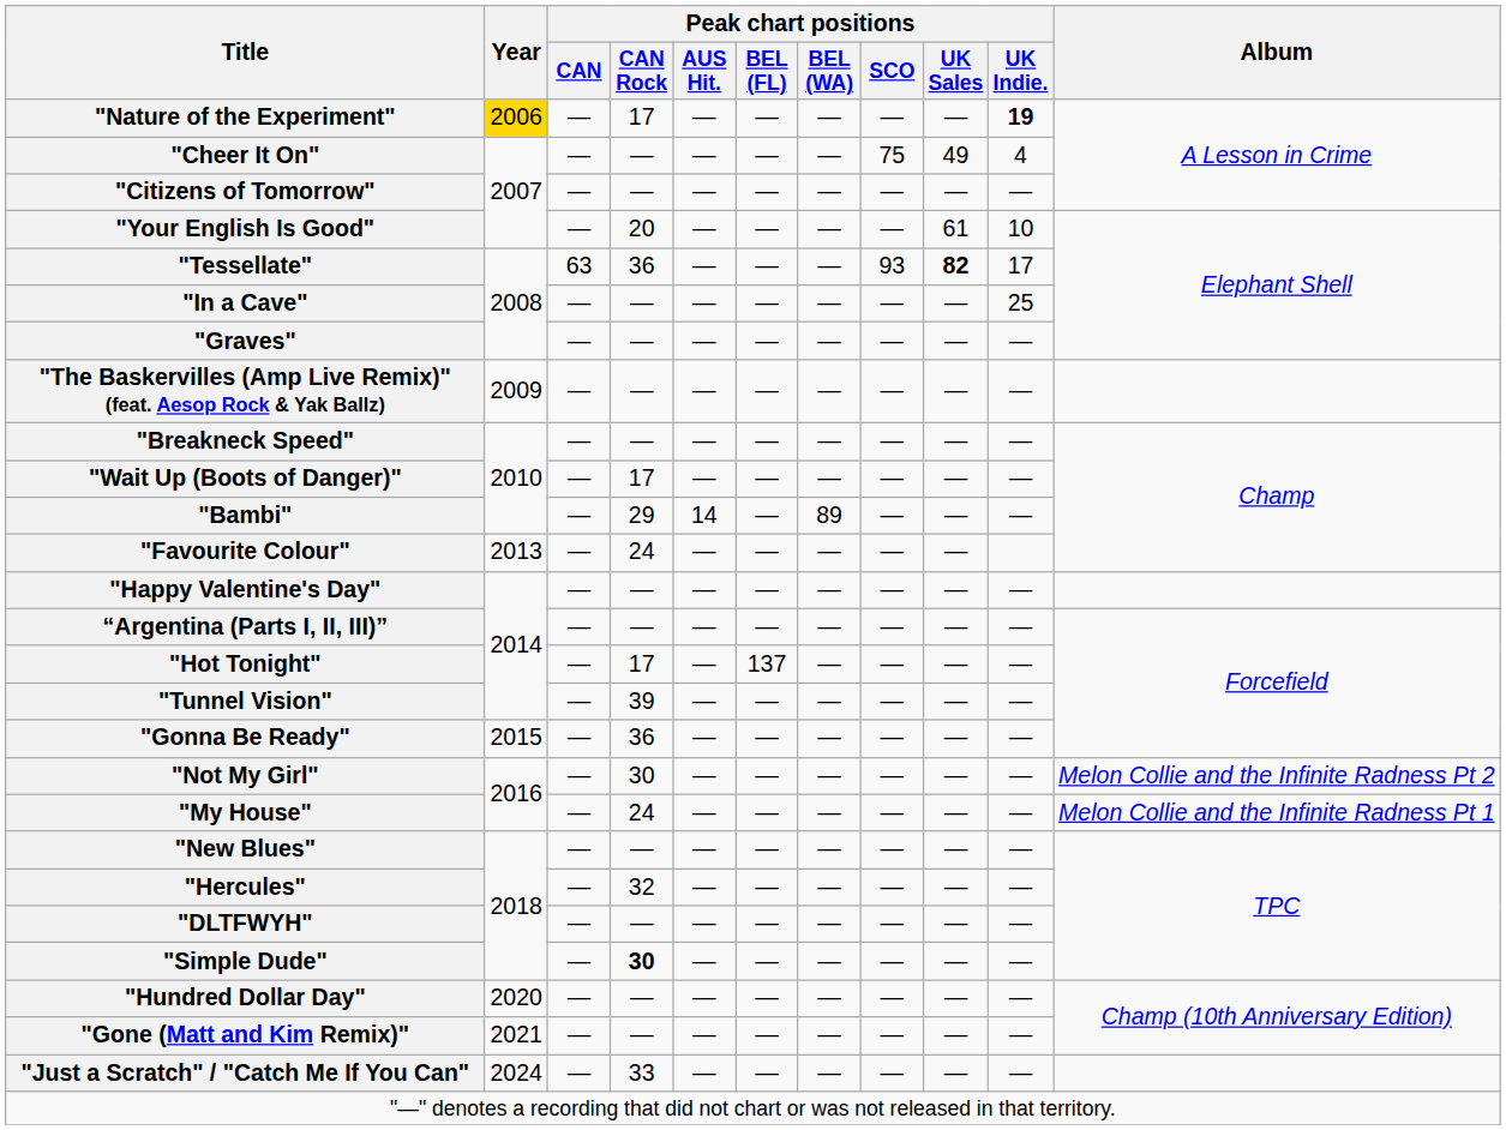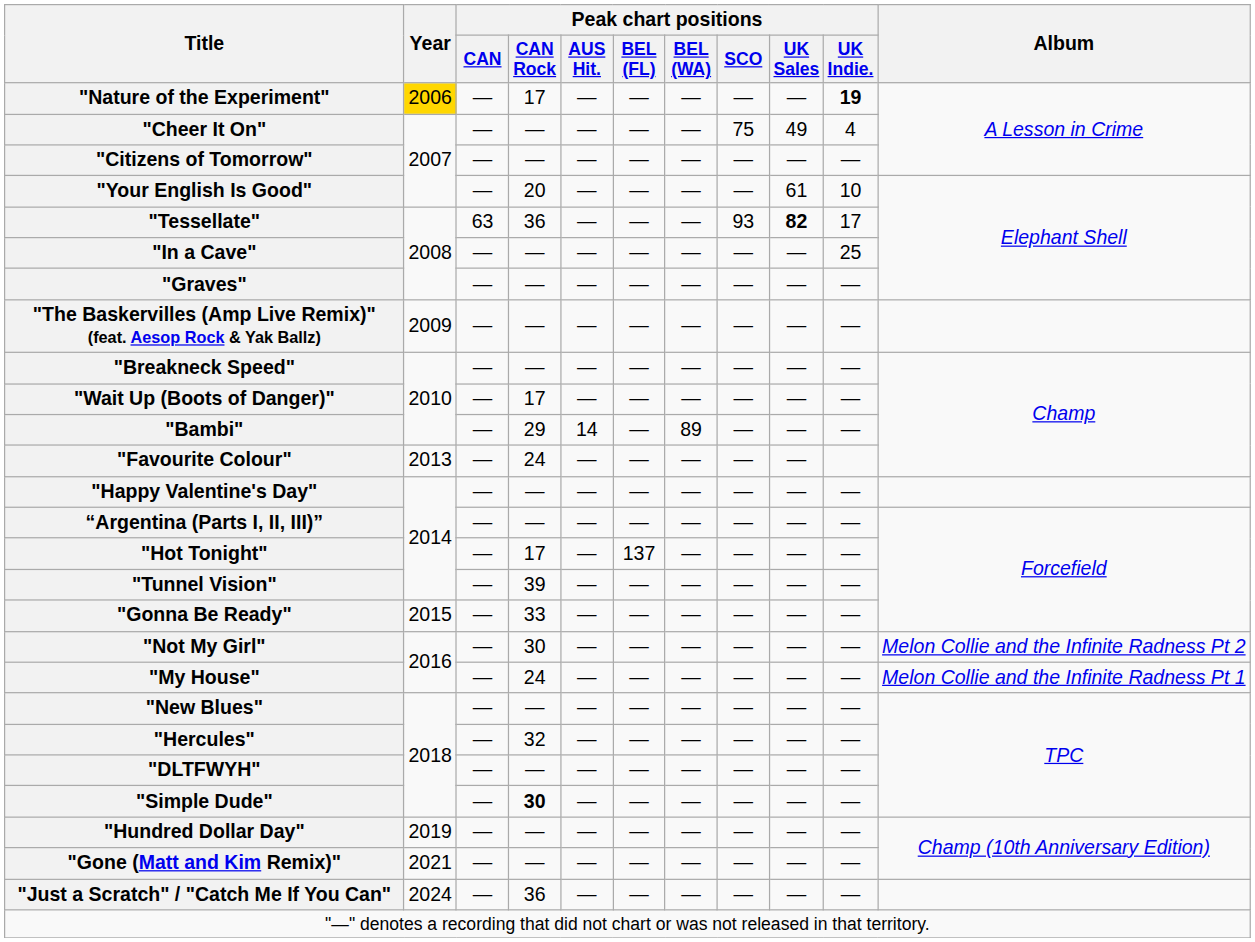 <table class="wikitable plainrowheaders" style="text-align:center;" border="1">
 <tr>
 <th rowspan="2" scope="col" style="width:20em;">Title</th>
 <th rowspan="2" scope="col">Year</th>
 <th colspan="8" scope="col">Peak chart positions</th>
 <th rowspan="2" scope="col">Album</th>
 </tr>
 <tr>
 <th scope="col" style="width:2.5em;font-size:90%;"><a href='#'>CAN</a><br></th>
 <th scope="col" style="width:2.5em;font-size:90%;"><a href='#'>CAN<br>Rock</a><br></th>
 <th scope="col" style="width:2.5em;font-size:90%;"><a href='#'>AUS<br>Hit.</a><br></th>
 <th scope="col" style="width:2.5em;font-size:90%;"><a href='#'>BEL<br>(FL)</a><br></th>
 <th scope="col" style="width:2.5em;font-size:90%;"><a href='#'>BEL<br>(WA)</a><br></th>
 <th scope="col" style="width:2.5em;font-size:90%;"><a href='#'>SCO</a><br></th>
 <th scope="col" style="width:2.5em;font-size:90%;"><a href='#'>UK<br>Sales</a><br></th>
 <th scope="col" style="width:2.5em;font-size:90%;"><a href='#'>UK<br>Indie.</a><br></th>
 </tr>
 <tr>
 <th scope="row">"Nature of the Experiment"</th>
 <td style="background: gold;">2006</td>
 <td>—</td>
 <td>17</td>
 <td>—</td>
 <td>—</td>
 <td>—</td>
 <td>—</td>
 <td>—</td>
 <td><strong>19</strong></td>
 <td rowspan="3"><em><a href='#'>A Lesson in Crime</a></em></td>
 </tr>
 <tr>
 <th scope="row">"Cheer It On"</th>
 <td rowspan="3">2007</td>
 <td>—</td>
 <td>—</td>
 <td>—</td>
 <td>—</td>
 <td>—</td>
 <td>75</td>
 <td>49</td>
 <td>4</td>
 </tr>
 <tr>
 <th scope="row">"Citizens of Tomorrow"</th>
 <td>—</td>
 <td>—</td>
 <td>—</td>
 <td>—</td>
 <td>—</td>
 <td>—</td>
 <td>—</td>
 <td>—</td>
 </tr>
 <tr>
 <th scope="row">"Your English Is Good"</th>
 <td>—</td>
 <td>20</td>
 <td>—</td>
 <td>—</td>
 <td>—</td>
 <td>—</td>
 <td>61</td>
 <td>10</td>
 <td rowspan="4"><em><a href='#'>Elephant Shell</a></em></td>
 </tr>
 <tr>
 <th scope="row">"Tessellate"</th>
 <td rowspan="3">2008</td>
 <td>63</td>
 <td>36</td>
 <td>—</td>
 <td>—</td>
 <td>—</td>
 <td>93</td>
 <td><strong>82</strong></td>
 <td>17</td>
 </tr>
 <tr>
 <th scope="row">"In a Cave"</th>
 <td>—</td>
 <td>—</td>
 <td>—</td>
 <td>—</td>
 <td>—</td>
 <td>—</td>
 <td>—</td>
 <td>25</td>
 </tr>
 <tr>
 <th scope="row">"Graves"</th>
 <td>—</td>
 <td>—</td>
 <td>—</td>
 <td>—</td>
 <td>—</td>
 <td>—</td>
 <td>—</td>
 <td>—</td>
 </tr>
 <tr>
 <th scope="row">"The Baskervilles (Amp Live Remix)"<br><small>(feat. <a href='#'>Aesop Rock</a> & Yak Ballz)</small></th>
 <td>2009</td>
 <td>—</td>
 <td>—</td>
 <td>—</td>
 <td>—</td>
 <td>—</td>
 <td>—</td>
 <td>—</td>
 <td>—</td>
 <td></td>
 </tr>
 <tr>
 <th scope="row">"Breakneck Speed"</th>
 <td rowspan="3">2010</td>
 <td>—</td>
 <td>—</td>
 <td>—</td>
 <td>—</td>
 <td>—</td>
 <td>—</td>
 <td>—</td>
 <td>—</td>
 <td rowspan="4"><em><a href='#'>Champ</a></em></td>
 </tr>
 <tr>
 <th scope="row">"Wait Up (Boots of Danger)"</th>
 <td>—</td>
 <td>17</td>
 <td>—</td>
 <td>—</td>
 <td>—</td>
 <td>—</td>
 <td>—</td>
 <td>—</td>
 </tr>
 <tr>
 <th scope="row">"Bambi"</th>
 <td>—</td>
 <td>29</td>
 <td>14</td>
 <td>—</td>
 <td>89</td>
 <td>—</td>
 <td>—</td>
 <td>—</td>
 </tr>
 <tr>
 <th scope="row">"Favourite Colour"</th>
 <td>2013</td>
 <td>—</td>
 <td>24</td>
 <td>—</td>
 <td>—</td>
 <td>—</td>
 <td>—</td>
 <td>—</td>
 </tr>
 <tr>
 <th scope="row">"Happy Valentine's Day"</th>
 <td rowspan="4">2014</td>
 <td>—</td>
 <td>—</td>
 <td>—</td>
 <td>—</td>
 <td>—</td>
 <td>—</td>
 <td>—</td>
 <td>—</td>
 <td></td>
 </tr>
 <tr>
 <th scope="row">“Argentina (Parts I, II, III)”</th>
 <td>—</td>
 <td>—</td>
 <td>—</td>
 <td>—</td>
 <td>—</td>
 <td>—</td>
 <td>—</td>
 <td>—</td>
 <td rowspan="4"><em><a href='#'>Forcefield</a></em></td>
 </tr>
 <tr>
 <th scope="row">"Hot Tonight"</th>
 <td>—</td>
 <td>17</td>
 <td>—</td>
 <td>137</td>
 <td>—</td>
 <td>—</td>
 <td>—</td>
 <td>—</td>
 </tr>
 <tr>
 <th scope="row">"Tunnel Vision"</th>
 <td>—</td>
 <td>39</td>
 <td>—</td>
 <td>—</td>
 <td>—</td>
 <td>—</td>
 <td>—</td>
 <td>—</td>
 </tr>
 <tr>
 <th scope="row">"Gonna Be Ready"</th>
 <td>2015</td>
 <td>—</td>
-<td>36</td>
+<td>33</td>
 <td>—</td>
 <td>—</td>
 <td>—</td>
 <td>—</td>
 <td>—</td>
 <td>—</td>
 </tr>
 <tr>
 <th scope="row">"Not My Girl"</th>
 <td rowspan="2">2016</td>
 <td>—</td>
 <td>30</td>
 <td>—</td>
 <td>—</td>
 <td>—</td>
 <td>—</td>
 <td>—</td>
 <td>—</td>
 <td><em><a href='#'>Melon Collie and the Infinite Radness Pt 2</a></em></td>
 </tr>
 <tr>
 <th scope="row">"My House"</th>
 <td>—</td>
 <td>24</td>
 <td>—</td>
 <td>—</td>
 <td>—</td>
 <td>—</td>
 <td>—</td>
 <td>—</td>
 <td><em><a href='#'>Melon Collie and the Infinite Radness Pt 1</a></em></td>
 </tr>
 <tr>
 <th scope="row">"New Blues"</th>
 <td rowspan="4">2018</td>
 <td>—</td>
 <td>—</td>
 <td>—</td>
 <td>—</td>
 <td>—</td>
 <td>—</td>
 <td>—</td>
 <td>—</td>
 <td rowspan="4"><em><a href='#'>TPC</a></em></td>
 </tr>
 <tr>
 <th scope="row">"Hercules"</th>
 <td>—</td>
 <td>32</td>
 <td>—</td>
 <td>—</td>
 <td>—</td>
 <td>—</td>
 <td>—</td>
 <td>—</td>
 </tr>
 <tr>
 <th scope="row">"DLTFWYH"</th>
 <td>—</td>
 <td>—</td>
 <td>—</td>
 <td>—</td>
 <td>—</td>
 <td>—</td>
 <td>—</td>
 <td>—</td>
 </tr>
 <tr>
 <th scope="row">"Simple Dude"</th>
 <td>—</td>
 <td><strong>30</strong></td>
 <td>—</td>
 <td>—</td>
 <td>—</td>
 <td>—</td>
 <td>—</td>
 <td>—</td>
 </tr>
 <tr>
 <th scope="row">"Hundred Dollar Day"</th>
-<td>2020</td>
+<td>2019</td>
 <td>—</td>
 <td>—</td>
 <td>—</td>
 <td>—</td>
 <td>—</td>
 <td>—</td>
 <td>—</td>
 <td>—</td>
 <td rowspan="2"><em><a href='#'>Champ (10th Anniversary Edition)</a></em></td>
 </tr>
 <tr>
 <th scope="row">"Gone (<a href='#'>Matt and Kim</a> Remix)"</th>
 <td>2021</td>
 <td>—</td>
 <td>—</td>
 <td>—</td>
 <td>—</td>
 <td>—</td>
 <td>—</td>
 <td>—</td>
 <td>—</td>
 </tr>
 <tr>
 <th scope="row">"Just a Scratch" / "Catch Me If You Can"</th>
 <td>2024</td>
 <td>—</td>
-<td>33</td>
+<td>36</td>
 <td>—</td>
 <td>—</td>
 <td>—</td>
 <td>—</td>
 <td>—</td>
 <td>—</td>
 <td></td>
 </tr>
 <tr>
 <td colspan="12" style="font-size:90%">"—" denotes a recording that did not chart or was not released in that territory.</td>
 </tr>
 </table>
